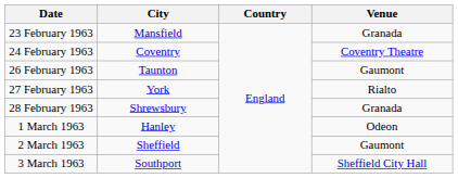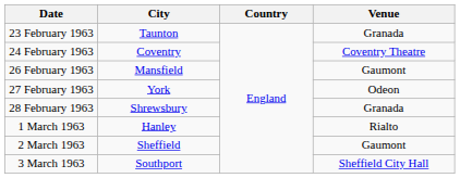 <table class="wikitable" style="text-align:center;">
 <tr>
 <th width="150">Date</th>
 <th width="200">City</th>
 <th width="150">Country</th>
 <th width="250">Venue</th>
 </tr>
 <tr>
 <td>23 February 1963</td>
-<td><a href='#'>Mansfield</a></td>
+<td><a href='#'>Taunton</a></td>
 <td rowspan="8"><a href='#'>England</a></td>
 <td>Granada</td>
 </tr>
 <tr>
 <td>24 February 1963</td>
 <td><a href='#'>Coventry</a></td>
 <td><a href='#'>Coventry Theatre</a></td>
 </tr>
 <tr>
 <td>26 February 1963</td>
-<td><a href='#'>Taunton</a></td>
+<td><a href='#'>Mansfield</a></td>
 <td>Gaumont</td>
 </tr>
 <tr>
 <td>27 February 1963</td>
 <td><a href='#'>York</a></td>
-<td>Rialto</td>
+<td>Odeon</td>
 </tr>
 <tr>
 <td>28 February 1963</td>
 <td><a href='#'>Shrewsbury</a></td>
 <td>Granada</td>
 </tr>
 <tr>
 <td>1 March 1963</td>
 <td><a href='#'>Hanley</a></td>
-<td>Odeon</td>
+<td>Rialto</td>
 </tr>
 <tr>
 <td>2 March 1963</td>
 <td><a href='#'>Sheffield</a></td>
 <td>Gaumont</td>
 </tr>
 <tr>
 <td>3 March 1963</td>
 <td><a href='#'>Southport</a></td>
 <td><a href='#'>Sheffield City Hall</a></td>
 </tr>
 </table>
